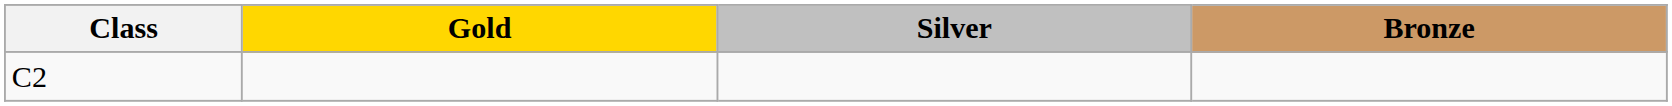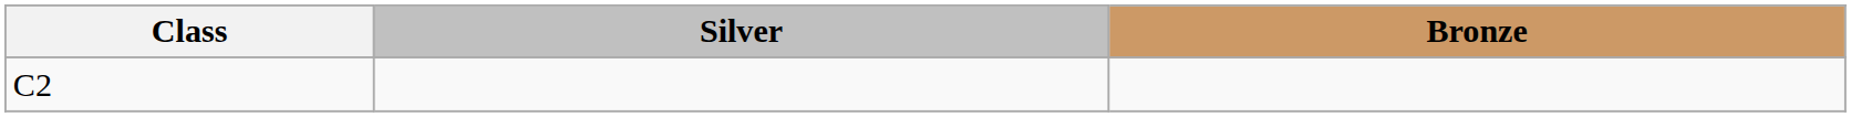 <table class=wikitable style="font-size:100%" width="70%">
 <tr>
 <th rowspan="1" width="10%">Class</th>
-<th rowspan="1" style="background:gold;" width="20%">Gold</th>
 <th colspan="1" style="background:silver;" width="20%">Silver</th>
 <th colspan="1" style="background:#CC9966;" width="20%">Bronze</th>
 </tr>
 <tr>
 <td>C2</td>
 <td></td>
 <td></td>
-<td></td>
 </tr>
 </table>
